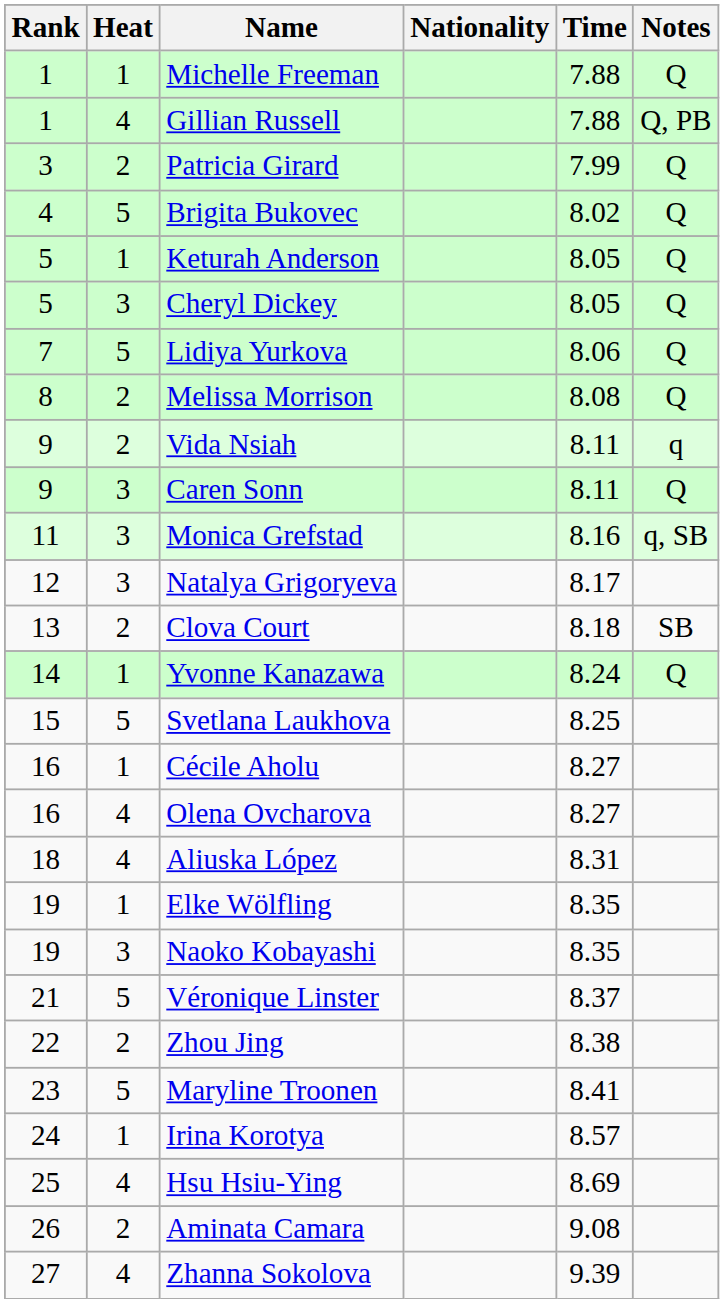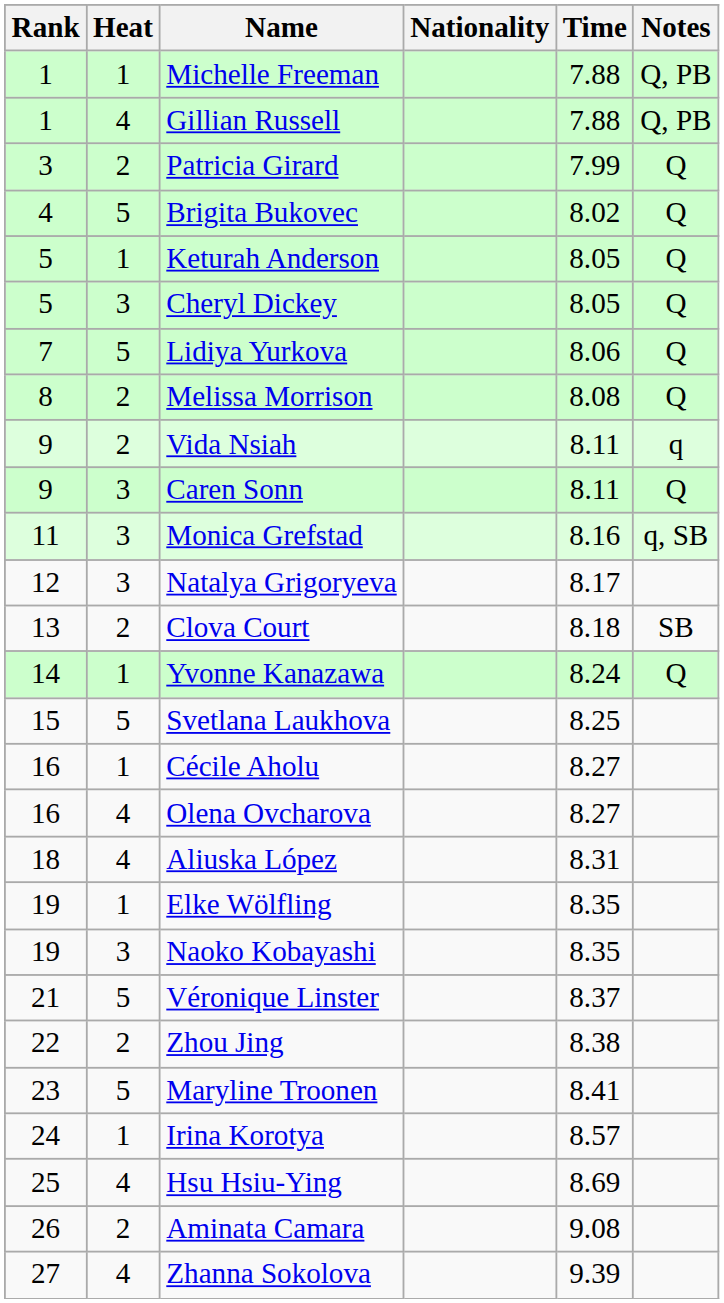 <table class="wikitable sortable" style="text-align:center">
 <tr>
 <th>Rank</th>
 <th>Heat</th>
 <th>Name</th>
 <th>Nationality</th>
 <th>Time</th>
 <th>Notes</th>
 </tr>
 <tr bgcolor=ccffcc>
 <td>1</td>
 <td>1</td>
 <td align="left"><a href='#'>Michelle Freeman</a></td>
 <td align=left></td>
 <td>7.88</td>
-<td>Q</td>
+<td>Q, PB</td>
 </tr>
 <tr bgcolor=ccffcc>
 <td>1</td>
 <td>4</td>
 <td align="left"><a href='#'>Gillian Russell</a></td>
 <td align=left></td>
 <td>7.88</td>
 <td>Q, PB</td>
 </tr>
 <tr bgcolor=ccffcc>
 <td>3</td>
 <td>2</td>
 <td align="left"><a href='#'>Patricia Girard</a></td>
 <td align=left></td>
 <td>7.99</td>
 <td>Q</td>
 </tr>
 <tr bgcolor=ccffcc>
 <td>4</td>
 <td>5</td>
 <td align="left"><a href='#'>Brigita Bukovec</a></td>
 <td align=left></td>
 <td>8.02</td>
 <td>Q</td>
 </tr>
 <tr bgcolor=ccffcc>
 <td>5</td>
 <td>1</td>
 <td align="left"><a href='#'>Keturah Anderson</a></td>
 <td align=left></td>
 <td>8.05</td>
 <td>Q</td>
 </tr>
 <tr bgcolor=ccffcc>
 <td>5</td>
 <td>3</td>
 <td align="left"><a href='#'>Cheryl Dickey</a></td>
 <td align=left></td>
 <td>8.05</td>
 <td>Q</td>
 </tr>
 <tr bgcolor=ccffcc>
 <td>7</td>
 <td>5</td>
 <td align="left"><a href='#'>Lidiya Yurkova</a></td>
 <td align=left></td>
 <td>8.06</td>
 <td>Q</td>
 </tr>
 <tr bgcolor=ccffcc>
 <td>8</td>
 <td>2</td>
 <td align="left"><a href='#'>Melissa Morrison</a></td>
 <td align=left></td>
 <td>8.08</td>
 <td>Q</td>
 </tr>
 <tr bgcolor=ddffdd>
 <td>9</td>
 <td>2</td>
 <td align="left"><a href='#'>Vida Nsiah</a></td>
 <td align=left></td>
 <td>8.11</td>
 <td>q</td>
 </tr>
 <tr bgcolor=ccffcc>
 <td>9</td>
 <td>3</td>
 <td align="left"><a href='#'>Caren Sonn</a></td>
 <td align=left></td>
 <td>8.11</td>
 <td>Q</td>
 </tr>
 <tr bgcolor=ddffdd>
 <td>11</td>
 <td>3</td>
 <td align="left"><a href='#'>Monica Grefstad</a></td>
 <td align=left></td>
 <td>8.16</td>
 <td>q, SB</td>
 </tr>
 <tr>
 <td>12</td>
 <td>3</td>
 <td align="left"><a href='#'>Natalya Grigoryeva</a></td>
 <td align=left></td>
 <td>8.17</td>
 <td></td>
 </tr>
 <tr>
 <td>13</td>
 <td>2</td>
 <td align="left"><a href='#'>Clova Court</a></td>
 <td align=left></td>
 <td>8.18</td>
 <td>SB</td>
 </tr>
 <tr bgcolor=ccffcc>
 <td>14</td>
 <td>1</td>
 <td align="left"><a href='#'>Yvonne Kanazawa</a></td>
 <td align=left></td>
 <td>8.24</td>
 <td>Q</td>
 </tr>
 <tr>
 <td>15</td>
 <td>5</td>
 <td align="left"><a href='#'>Svetlana Laukhova</a></td>
 <td align=left></td>
 <td>8.25</td>
 <td></td>
 </tr>
 <tr>
 <td>16</td>
 <td>1</td>
 <td align="left"><a href='#'>Cécile Aholu</a></td>
 <td align=left></td>
 <td>8.27</td>
 <td></td>
 </tr>
 <tr>
 <td>16</td>
 <td>4</td>
 <td align="left"><a href='#'>Olena Ovcharova</a></td>
 <td align=left></td>
 <td>8.27</td>
 <td></td>
 </tr>
 <tr>
 <td>18</td>
 <td>4</td>
 <td align="left"><a href='#'>Aliuska López</a></td>
 <td align=left></td>
 <td>8.31</td>
 <td></td>
 </tr>
 <tr>
 <td>19</td>
 <td>1</td>
 <td align="left"><a href='#'>Elke Wölfling</a></td>
 <td align=left></td>
 <td>8.35</td>
 <td></td>
 </tr>
 <tr>
 <td>19</td>
 <td>3</td>
 <td align="left"><a href='#'>Naoko Kobayashi</a></td>
 <td align=left></td>
 <td>8.35</td>
 <td></td>
 </tr>
 <tr>
 <td>21</td>
 <td>5</td>
 <td align="left"><a href='#'>Véronique Linster</a></td>
 <td align=left></td>
 <td>8.37</td>
 <td></td>
 </tr>
 <tr>
 <td>22</td>
 <td>2</td>
 <td align="left"><a href='#'>Zhou Jing</a></td>
 <td align=left></td>
 <td>8.38</td>
 <td></td>
 </tr>
 <tr>
 <td>23</td>
 <td>5</td>
 <td align="left"><a href='#'>Maryline Troonen</a></td>
 <td align=left></td>
 <td>8.41</td>
 <td></td>
 </tr>
 <tr>
 <td>24</td>
 <td>1</td>
 <td align="left"><a href='#'>Irina Korotya</a></td>
 <td align=left></td>
 <td>8.57</td>
 <td></td>
 </tr>
 <tr>
 <td>25</td>
 <td>4</td>
 <td align="left"><a href='#'>Hsu Hsiu-Ying</a></td>
 <td align=left></td>
 <td>8.69</td>
 <td></td>
 </tr>
 <tr>
 <td>26</td>
 <td>2</td>
 <td align="left"><a href='#'>Aminata Camara</a></td>
 <td align=left></td>
 <td>9.08</td>
 <td></td>
 </tr>
 <tr>
 <td>27</td>
 <td>4</td>
 <td align="left"><a href='#'>Zhanna Sokolova</a></td>
 <td align=left></td>
 <td>9.39</td>
 <td></td>
 </tr>
 </table>
